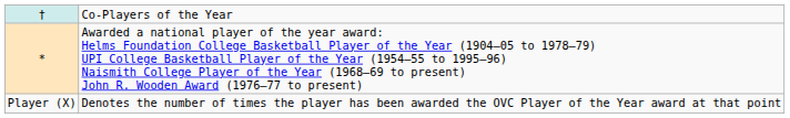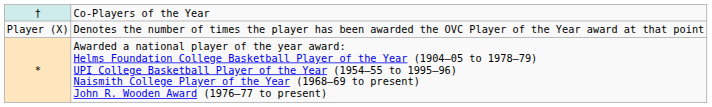 <table class="wikitable">
 <tr>
 <td style="background-color:#CFECEC;" align="center">†</td>
 <td>Co-Players of the Year</td>
 </tr>
 <tr>
+<td>Player (X)</td>
+<td>Denotes the number of times the player has been awarded the OVC Player of the Year award at that point</td>
+</tr>
+<tr>
 <td style="background-color:#FFE6BD;" align="center">*</td>
 <td>Awarded a national player of the year award: <br><a href='#'>Helms Foundation College Basketball Player of the Year</a> (1904–05 to 1978–79)<br> <a href='#'>UPI College Basketball Player of the Year</a> (1954–55 to 1995–96)<br> <a href='#'>Naismith College Player of the Year</a> (1968–69 to present)<br> <a href='#'>John R. Wooden Award</a> (1976–77 to present)</td>
 </tr>
-<tr>
-<td>Player (X)</td>
-<td>Denotes the number of times the player has been awarded the OVC Player of the Year award at that point</td>
-</tr>
 </table>
